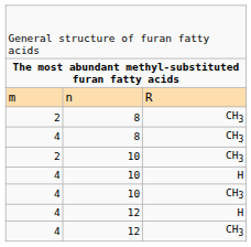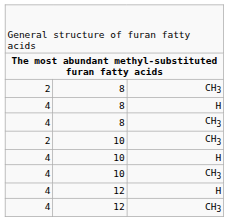 <table class="wikitable" style="float:right; width:300px;">
 <tr>
 <td colspan="3"><br><br>General structure of furan fatty acids</td>
 </tr>
 <tr>
 <td colspan="3" style="text-align:center;"><strong>The most abundant methyl-substituted furan fatty acids</strong></td>
 </tr>
-<tr style="font-size:11pt; background:#FFDEAD;">
-<td>m</td>
-<td>n</td>
-<td>R</td>
-</tr>
 <tr style="text-align:right;">
 <td>2</td>
 <td>8</td>
 <td>CH<sub>3</sub></td>
+</tr>
+<tr style="text-align:right;">
+<td>4</td>
+<td>8</td>
+<td>H</td>
 </tr>
 <tr style="text-align:right;">
 <td>4</td>
 <td>8</td>
 <td>CH<sub>3</sub></td>
 </tr>
 <tr style="text-align:right;">
 <td>2</td>
 <td>10</td>
 <td>CH<sub>3</sub></td>
 </tr>
 <tr style="text-align:right;">
 <td>4</td>
 <td>10</td>
 <td>H</td>
 </tr>
 <tr style="text-align:right;">
 <td>4</td>
 <td>10</td>
 <td>CH<sub>3</sub></td>
 </tr>
 <tr style="text-align:right;">
 <td>4</td>
 <td>12</td>
 <td>H</td>
 </tr>
 <tr style="text-align:right;">
 <td>4</td>
 <td>12</td>
 <td>CH<sub>3</sub></td>
 </tr>
 </table>
